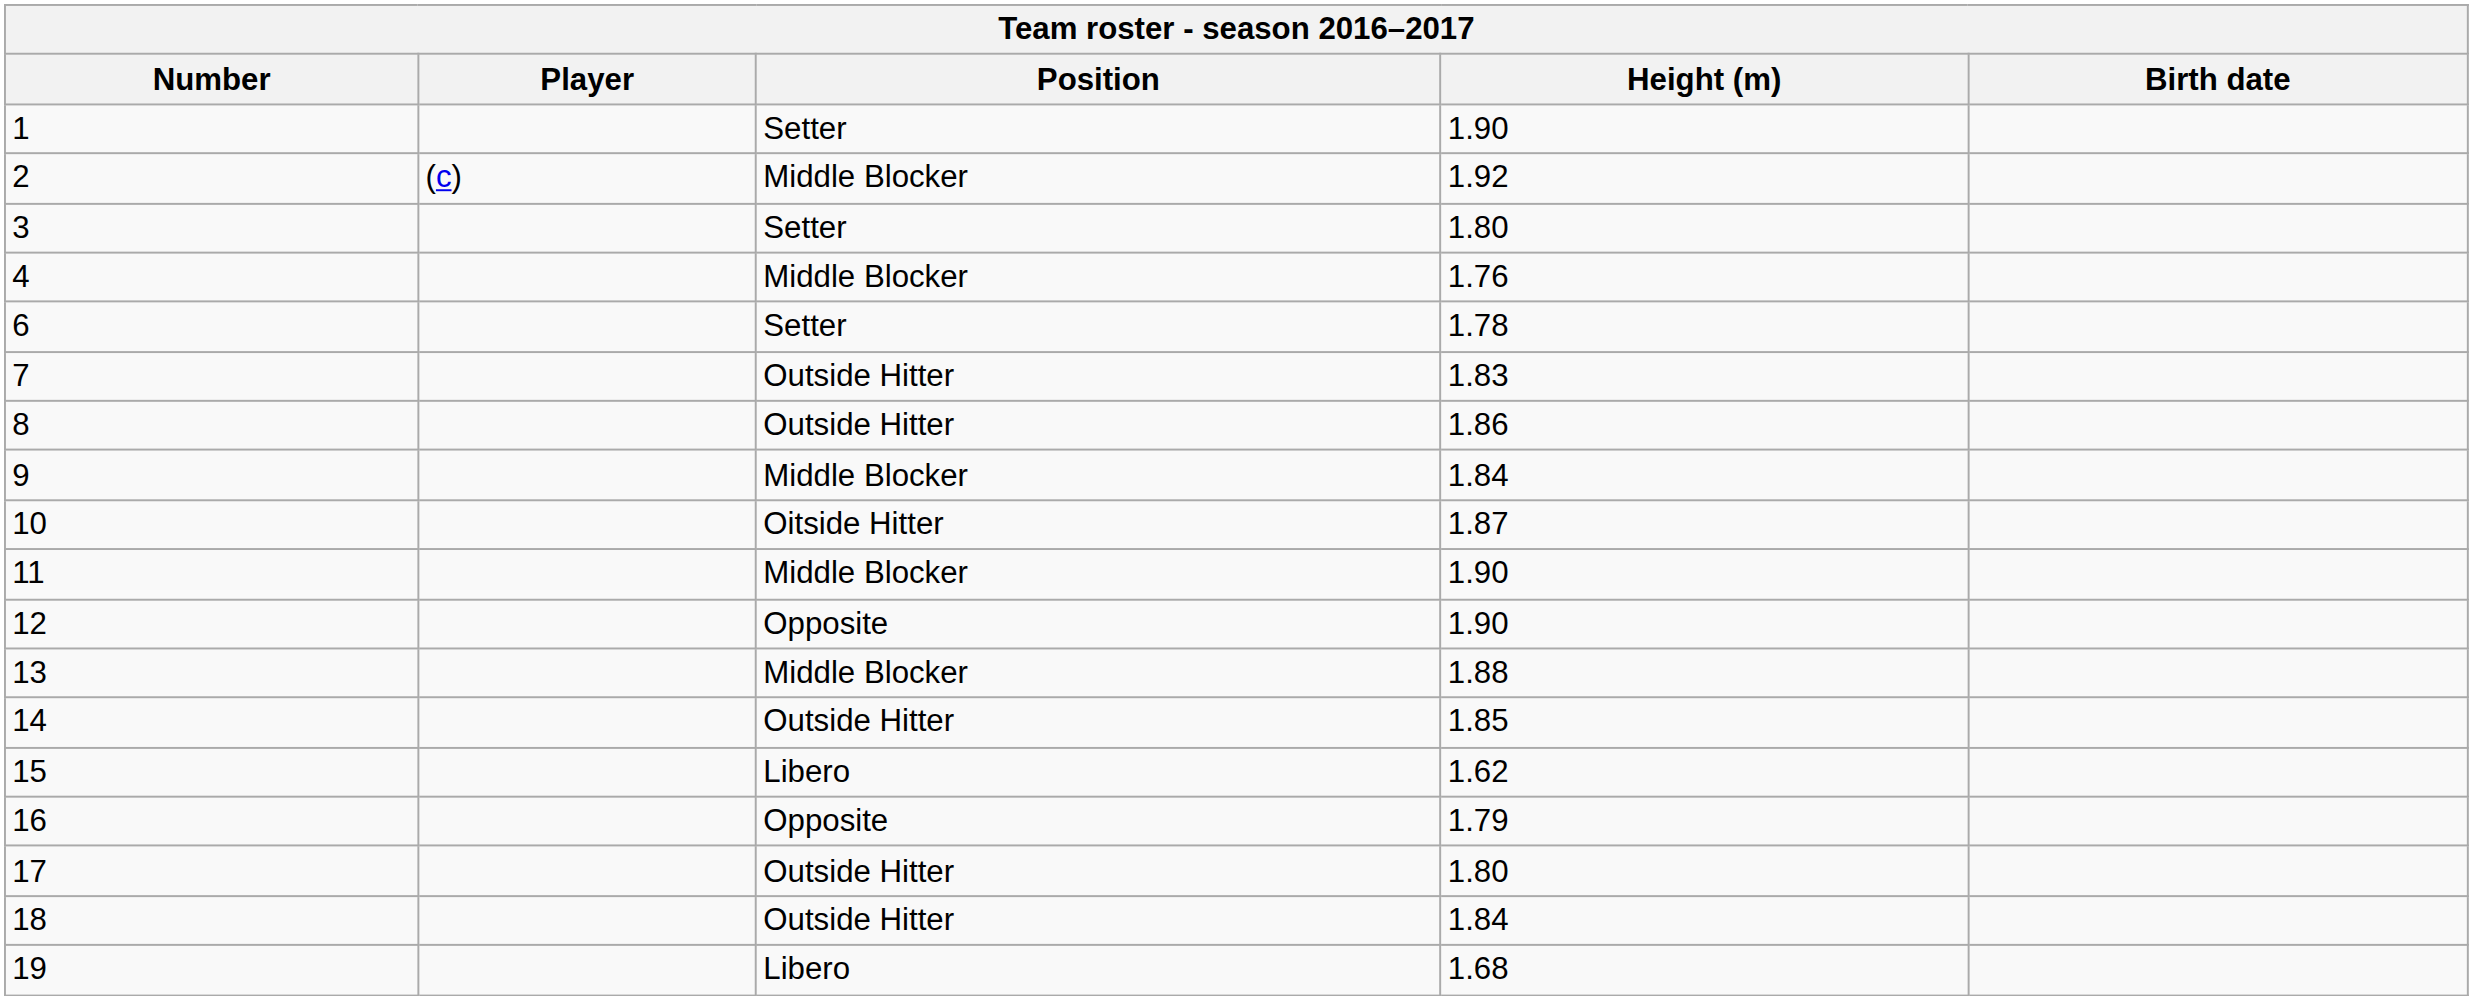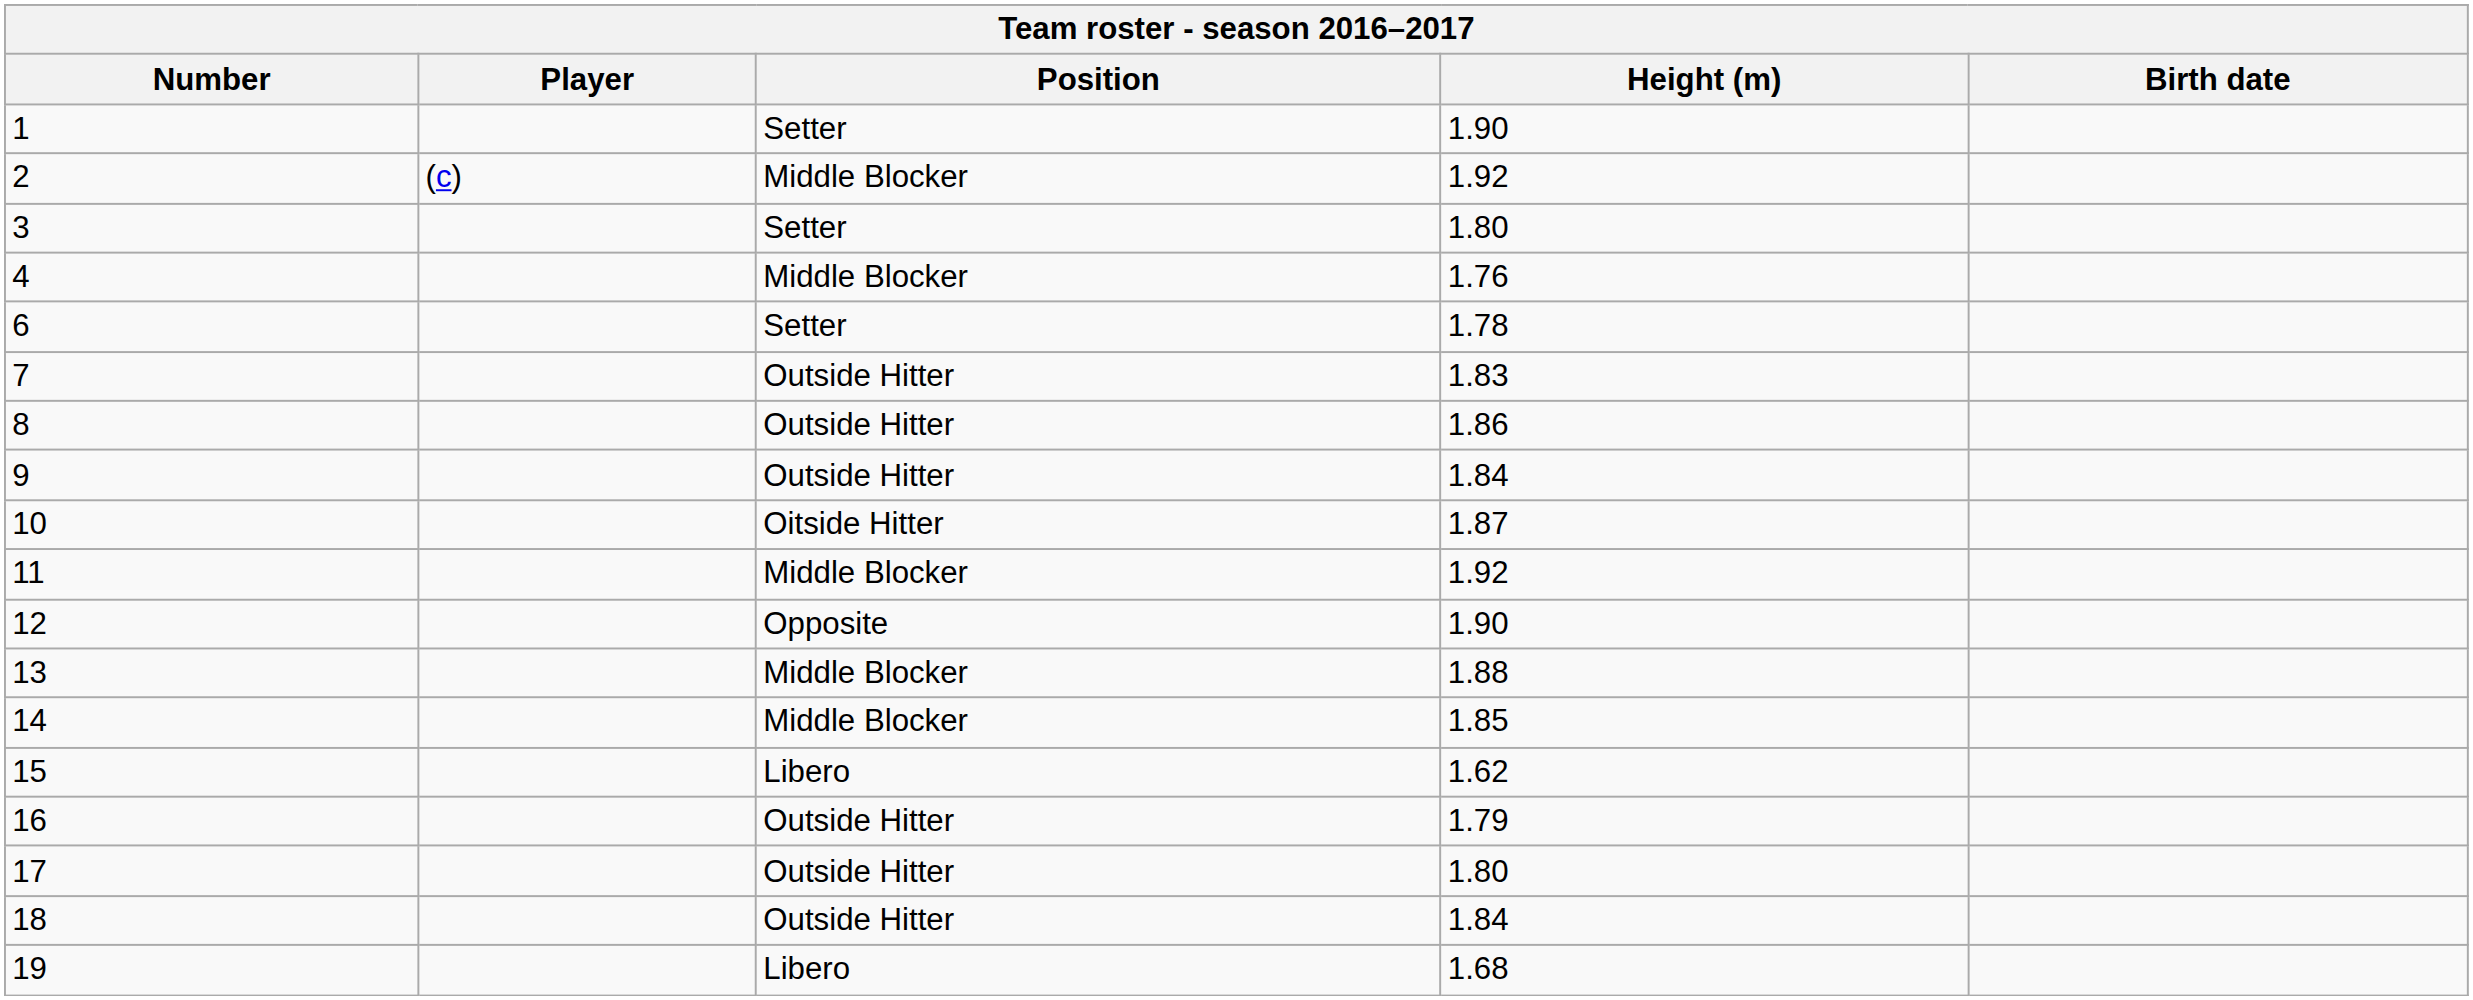 <table class="wikitable collapsible collapsed" style="width:100%;">
 <tr>
 <th colspan=6><strong>Team roster - season 2016–2017</strong></th>
 </tr>
 <tr>
 <th>Number</th>
 <th>Player</th>
 <th>Position</th>
 <th>Height (m)</th>
 <th>Birth date</th>
 </tr>
 <tr>
 <td>1</td>
 <td align=left> </td>
 <td>Setter</td>
 <td>1.90</td>
 <td align=right></td>
 </tr>
 <tr>
 <td>2</td>
 <td align=left>  (<a href='#'>c</a>)</td>
 <td>Middle Blocker</td>
 <td>1.92</td>
 <td align=right></td>
 </tr>
 <tr>
 <td>3</td>
 <td align=left> </td>
 <td>Setter</td>
 <td>1.80</td>
 <td align=right></td>
 </tr>
 <tr>
 <td>4</td>
 <td align=left> </td>
 <td>Middle Blocker</td>
 <td>1.76</td>
 <td align=right></td>
 </tr>
 <tr>
 <td>6</td>
 <td align=left> </td>
 <td>Setter</td>
 <td>1.78</td>
 <td align=right></td>
 </tr>
 <tr>
 <td>7</td>
 <td align=left> </td>
 <td>Outside Hitter</td>
 <td>1.83</td>
 <td align=right></td>
 </tr>
 <tr>
 <td>8</td>
 <td align=left> </td>
 <td>Outside Hitter</td>
 <td>1.86</td>
 <td align=right></td>
 </tr>
 <tr>
 <td>9</td>
 <td align=left> </td>
-<td>Middle Blocker</td>
+<td>Outside Hitter</td>
 <td>1.84</td>
 <td align=right></td>
 </tr>
 <tr>
 <td>10</td>
 <td align=left> </td>
 <td>Oitside Hitter</td>
 <td>1.87</td>
 <td align=right></td>
 </tr>
 <tr>
 <td>11</td>
 <td align=left> </td>
 <td>Middle Blocker</td>
-<td>1.90</td>
+<td>1.92</td>
 <td align=right></td>
 </tr>
 <tr>
 <td>12</td>
 <td align=left> </td>
 <td>Opposite</td>
 <td>1.90</td>
 <td align=right></td>
 </tr>
 <tr>
 <td>13</td>
 <td align=left> </td>
 <td>Middle Blocker</td>
 <td>1.88</td>
 <td align=right></td>
 </tr>
 <tr>
 <td>14</td>
 <td align=left> </td>
-<td>Outside Hitter</td>
+<td>Middle Blocker</td>
 <td>1.85</td>
 <td align=right></td>
 </tr>
 <tr>
 <td>15</td>
 <td align=left> </td>
 <td>Libero</td>
 <td>1.62</td>
 <td align=right></td>
 </tr>
 <tr>
 <td>16</td>
 <td align=left> </td>
-<td>Opposite</td>
+<td>Outside Hitter</td>
 <td>1.79</td>
 <td align=right></td>
 </tr>
 <tr>
 <td>17</td>
 <td align=left> </td>
 <td>Outside Hitter</td>
 <td>1.80</td>
 <td align=right></td>
 </tr>
 <tr>
 <td>18</td>
 <td align=left> </td>
 <td>Outside Hitter</td>
 <td>1.84</td>
 <td align=right></td>
 </tr>
 <tr>
 <td>19</td>
 <td align=left> </td>
 <td>Libero</td>
 <td>1.68</td>
 <td align=right></td>
 </tr>
 </table>
